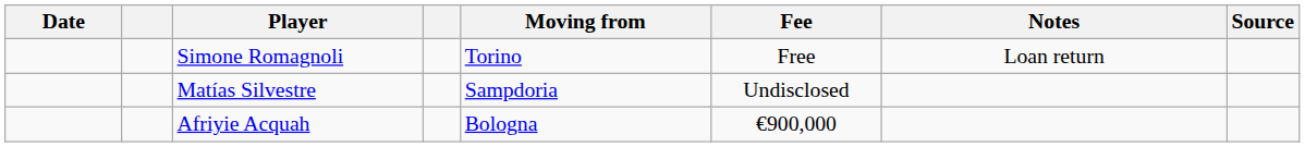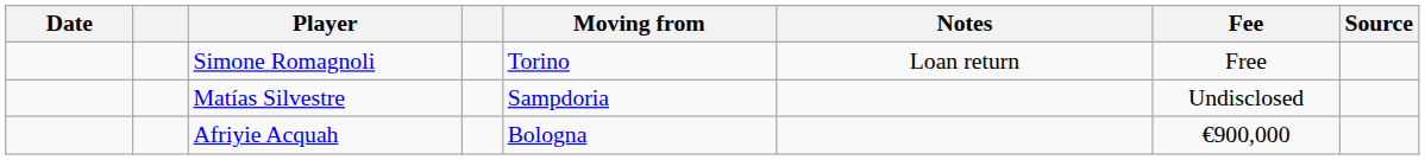 <table class="wikitable sortable">
 <tr>
 <th style="width:80px;">Date</th>
 <th style="width:30px;"></th>
 <th style="width:180px;">Player</th>
 <th style="width:20px;"></th>
 <th style="width:180px;">Moving from</th>
+<th style="width:250px;" class="unsortable">Notes</th>
 <th style="width:120px;" class="unsortable">Fee</th>
-<th style="width:250px;" class="unsortable">Notes</th>
 <th style="width:20px;">Source</th>
 </tr>
 <tr>
 <td></td>
 <td align=center></td>
 <td> <a href='#'>Simone Romagnoli</a></td>
 <td align=center></td>
 <td> <a href='#'>Torino</a></td>
+<td align=center>Loan return</td>
 <td align=center>Free</td>
-<td align=center>Loan return</td>
 <td></td>
 </tr>
 <tr>
 <td></td>
 <td align=center></td>
 <td> <a href='#'>Matías Silvestre</a></td>
 <td align=center></td>
 <td> <a href='#'>Sampdoria</a></td>
+<td align=center></td>
 <td align=center>Undisclosed</td>
-<td align=center></td>
 <td></td>
 </tr>
 <tr>
 <td></td>
 <td align=center></td>
 <td> <a href='#'>Afriyie Acquah</a></td>
 <td align=center></td>
 <td> <a href='#'>Bologna</a></td>
+<td align=center></td>
 <td align=center>€900,000</td>
-<td align=center></td>
 <td></td>
 </tr>
 </table>
